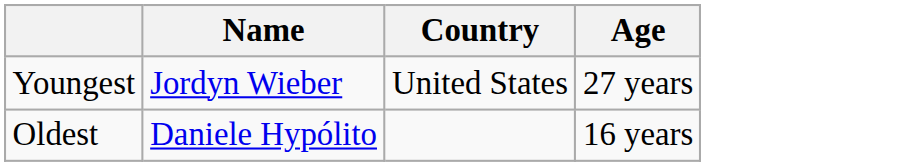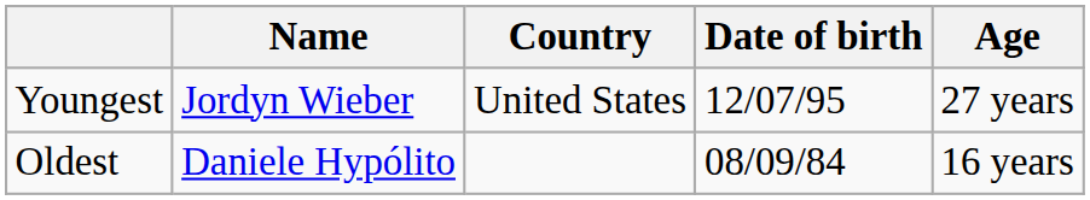 <table class="wikitable">
 <tr>
 <th></th>
 <th>Name</th>
 <th>Country</th>
+<th>Date of birth</th>
 <th>Age</th>
 </tr>
 <tr>
 <td>Youngest</td>
 <td><a href='#'>Jordyn Wieber</a></td>
 <td> United States</td>
+<td>12/07/95</td>
 <td>27 years</td>
 </tr>
 <tr>
 <td>Oldest</td>
 <td><a href='#'>Daniele Hypólito</a></td>
 <td></td>
+<td>08/09/84</td>
 <td>16 years</td>
 </tr>
 </table>
